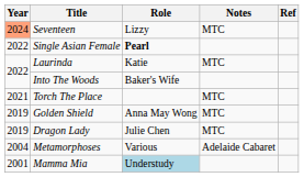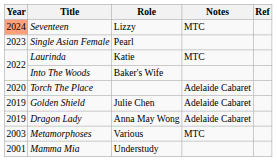 <table class="wikitable sortable">
 <tr>
 <th>Year</th>
 <th>Title</th>
 <th>Role</th>
 <th>Notes</th>
 <th>Ref</th>
 </tr>
 <tr>
 <td style="background: lightsalmon;">2024</td>
 <td><em>Seventeen</em></td>
 <td>Lizzy</td>
 <td>MTC</td>
 <td></td>
 </tr>
 <tr>
-<td>2022</td>
+<td>2023</td>
 <td><em>Single Asian Female</em></td>
-<td><strong>Pearl</strong></td>
+<td>Pearl</td>
 <td></td>
 <td></td>
 </tr>
 <tr>
 <td rowspan="2">2022</td>
 <td><em>Laurinda</em></td>
 <td>Katie</td>
 <td>MTC</td>
 <td></td>
 </tr>
 <tr>
 <td><em>Into The Woods</em></td>
 <td>Baker's Wife</td>
 <td></td>
 <td></td>
 </tr>
 <tr>
-<td>2021</td>
+<td>2020</td>
 <td><em>Torch The Place</em></td>
 <td></td>
-<td>MTC</td>
+<td>Adelaide Cabaret</td>
 <td></td>
 </tr>
 <tr>
 <td>2019</td>
 <td><em>Golden Shield</em></td>
-<td>Anna May Wong</td>
-<td>MTC</td>
+<td>Julie Chen</td>
+<td>Adelaide Cabaret</td>
 <td></td>
 </tr>
 <tr>
 <td>2019</td>
 <td><em>Dragon Lady</em></td>
-<td>Julie Chen</td>
-<td>MTC</td>
+<td>Anna May Wong</td>
+<td>Adelaide Cabaret</td>
 <td></td>
 </tr>
 <tr>
-<td>2004</td>
+<td>2003</td>
 <td><em>Metamorphoses</em></td>
 <td>Various</td>
-<td>Adelaide Cabaret</td>
+<td>MTC</td>
 <td></td>
 </tr>
 <tr>
 <td>2001</td>
 <td><em>Mamma Mia</em></td>
-<td style="background: lightblue;">Understudy</td>
+<td>Understudy</td>
 <td></td>
 <td></td>
 </tr>
 </table>
